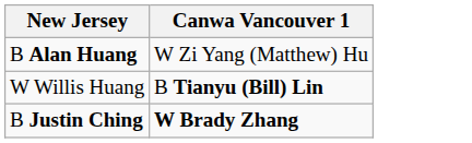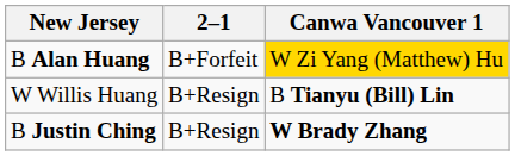 <table class="wikitable">
 <tr>
 <th>New Jersey</th>
+<th>2–1</th>
 <th>Canwa Vancouver 1</th>
 </tr>
 <tr>
 <td>B <strong>Alan Huang</strong></td>
-<td>W Zi Yang (Matthew) Hu</td>
+<td>B+Forfeit</td>
+<td style="background: gold;">W Zi Yang (Matthew) Hu</td>
 </tr>
 <tr>
 <td>W Willis Huang</td>
+<td>B+Resign</td>
 <td>B <strong>Tianyu (Bill) Lin</strong></td>
 </tr>
 <tr>
 <td>B <strong>Justin Ching</strong></td>
+<td>B+Resign</td>
 <td><strong>W Brady Zhang</strong></td>
 </tr>
 </table>
